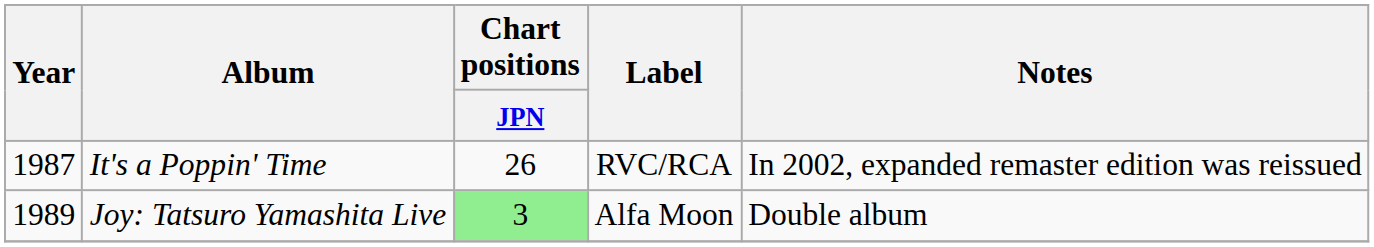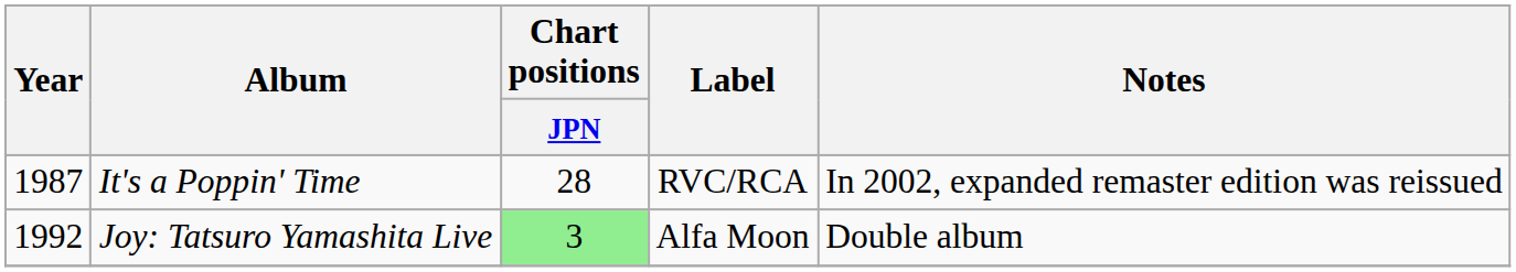 <table class="wikitable">
 <tr>
 <th rowspan="2">Year</th>
 <th rowspan="2">Album</th>
 <th>Chart<br>positions</th>
 <th rowspan="2">Label</th>
 <th rowspan="2">Notes</th>
 </tr>
 <tr>
 <th><small><a href='#'>JPN</a></small><br></th>
 </tr>
 <tr>
 <td>1987</td>
 <td><em>It's a Poppin' Time</em></td>
-<td align="center">26</td>
+<td align="center">28</td>
 <td align="center">RVC/RCA</td>
 <td>In 2002, expanded remaster edition was reissued</td>
 </tr>
 <tr>
-<td>1989</td>
+<td>1992</td>
 <td><em>Joy: Tatsuro Yamashita Live</em></td>
 <td align="center" style="background: lightgreen;">3</td>
 <td align="center">Alfa Moon</td>
 <td>Double album</td>
 </tr>
 <tr>
 </tr>
 </table>
